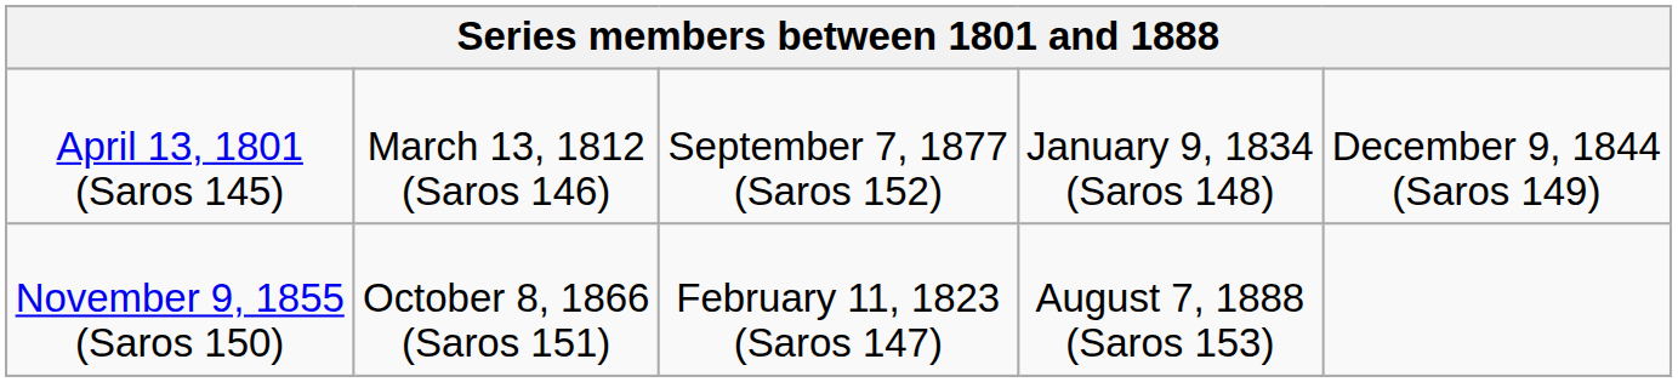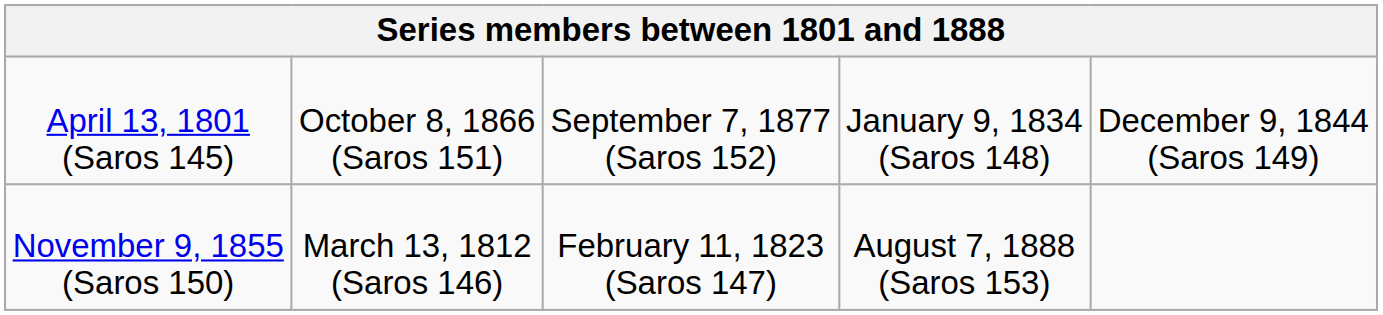 <table class="wikitable mw-collapsible mw-collapsed">
 <tr>
 <th colspan=5>Series members between 1801 and 1888</th>
 </tr>
 <tr style="text-align:center;">
 <td><br><a href='#'>April 13, 1801</a><br>(Saros 145)</td>
-<td><br>March 13, 1812<br>(Saros 146)</td>
+<td><br>October 8, 1866<br>(Saros 151)</td>
 <td><br>September 7, 1877<br>(Saros 152)</td>
 <td><br>January 9, 1834<br>(Saros 148)</td>
 <td><br>December 9, 1844<br>(Saros 149)</td>
 </tr>
 <tr style="text-align:center;">
 <td><br><a href='#'>November 9, 1855</a><br>(Saros 150)</td>
-<td><br>October 8, 1866<br>(Saros 151)</td>
+<td><br>March 13, 1812<br>(Saros 146)</td>
 <td><br>February 11, 1823<br>(Saros 147)</td>
 <td><br>August 7, 1888<br>(Saros 153)</td>
 </tr>
 </table>
